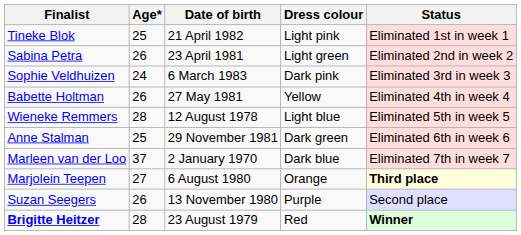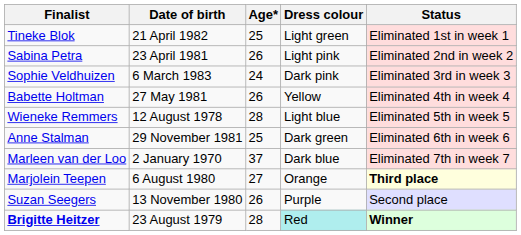 <table class="wikitable">
 <tr>
 <th>Finalist</th>
+<th>Date of birth</th>
 <th>Age*</th>
-<th>Date of birth</th>
 <th>Dress colour</th>
 <th>Status</th>
 </tr>
 <tr>
 <td><a href='#'>Tineke Blok</a></td>
+<td>21 April 1982</td>
 <td>25</td>
-<td>21 April 1982</td>
-<td>Light pink</td>
+<td>Light green</td>
 <td style="background:#ffdddd;">Eliminated 1st in week 1</td>
 </tr>
 <tr>
 <td><a href='#'>Sabina Petra</a></td>
+<td>23 April 1981</td>
 <td>26</td>
-<td>23 April 1981</td>
-<td>Light green</td>
+<td>Light pink</td>
 <td style="background:#ffdddd;">Eliminated 2nd in week 2</td>
 </tr>
 <tr>
 <td><a href='#'>Sophie Veldhuizen</a></td>
+<td>6 March 1983</td>
 <td>24</td>
-<td>6 March 1983</td>
 <td>Dark pink</td>
 <td style="background:#ffdddd;">Eliminated 3rd in week 3</td>
 </tr>
 <tr>
 <td><a href='#'>Babette Holtman</a></td>
+<td>27 May 1981</td>
 <td>26</td>
-<td>27 May 1981</td>
 <td>Yellow</td>
 <td style="background:#ffdddd;">Eliminated 4th in week 4</td>
 </tr>
 <tr>
 <td><a href='#'>Wieneke Remmers</a></td>
+<td>12 August 1978</td>
 <td>28</td>
-<td>12 August 1978</td>
 <td>Light blue</td>
 <td style="background:#ffdddd;">Eliminated 5th in week 5</td>
 </tr>
 <tr>
 <td><a href='#'>Anne Stalman</a></td>
+<td>29 November 1981</td>
 <td>25</td>
-<td>29 November 1981</td>
 <td>Dark green</td>
 <td style="background:#ffdddd;">Eliminated 6th in week 6</td>
 </tr>
 <tr>
 <td><a href='#'>Marleen van der Loo</a></td>
+<td>2 January 1970</td>
 <td>37</td>
-<td>2 January 1970</td>
 <td>Dark blue</td>
 <td style="background:#ffdddd;">Eliminated 7th in week 7</td>
 </tr>
 <tr>
 <td><a href='#'>Marjolein Teepen</a></td>
+<td>6 August 1980</td>
 <td>27</td>
-<td>6 August 1980</td>
 <td>Orange</td>
 <td style="background:#ffffdd;"><strong>Third place</strong></td>
 </tr>
 <tr>
 <td><a href='#'>Suzan Seegers</a></td>
+<td>13 November 1980</td>
 <td>26</td>
-<td>13 November 1980</td>
 <td>Purple</td>
 <td style="background:#dfdfff;">Second place</td>
 </tr>
 <tr>
 <td><strong><a href='#'>Brigitte Heitzer</a></strong></td>
+<td>23 August 1979</td>
 <td>28</td>
-<td>23 August 1979</td>
-<td>Red</td>
+<td style="background: paleturquoise;">Red</td>
 <td style="background:#ddffdd;"><strong>Winner</strong></td>
 </tr>
 </table>
